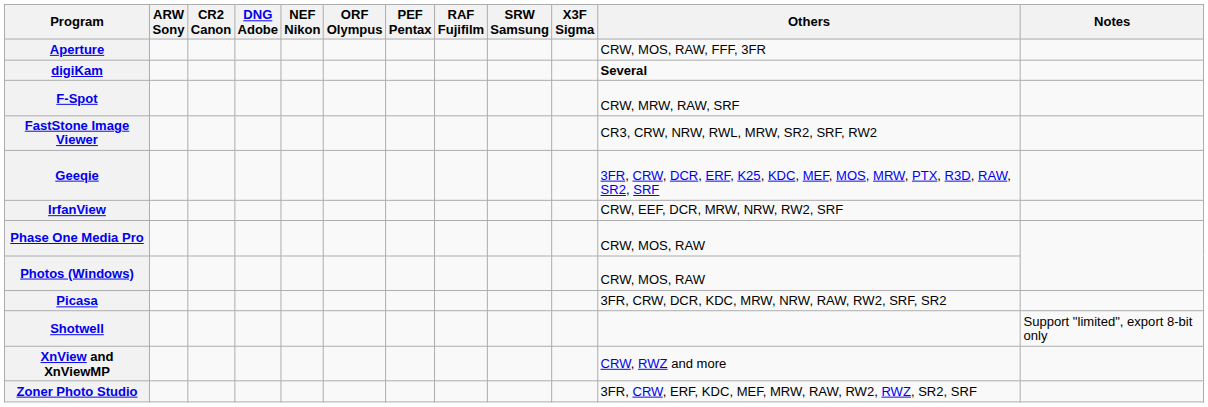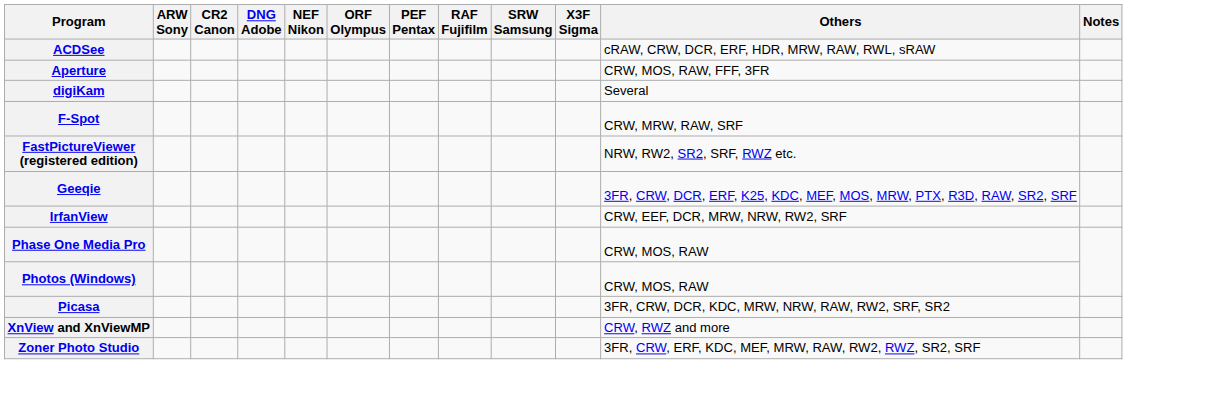 <table class="wikitable sortable sticky-header" style="font-size: 85%; width: auto;">
 <tr>
 <th>Program</th>
 <th>ARW<br><span>Sony</span></th>
 <th>CR2<br><span>Canon</span></th>
 <th><a href='#'>DNG</a><br><span>Adobe</span></th>
 <th>NEF<br><span>Nikon</span></th>
 <th>ORF<br><span>Olympus</span></th>
 <th>PEF<br><span>Pentax</span></th>
 <th>RAF<br><span>Fujifilm</span></th>
 <th>SRW<br><span>Samsung</span></th>
 <th>X3F<br><span>Sigma</span></th>
 <th>Others</th>
 <th>Notes</th>
+</tr>
+<tr>
+<th scope="row"><a href='#'>ACDSee</a></th>
+<td></td>
+<td></td>
+<td></td>
+<td></td>
+<td></td>
+<td></td>
+<td></td>
+<td></td>
+<td></td>
+<td>cRAW, CRW, DCR, ERF, HDR, MRW, RAW, RWL, sRAW</td>
+<td></td>
 </tr>
 <tr>
 <th scope="row"><a href='#'>Aperture</a></th>
 <td></td>
 <td></td>
 <td></td>
 <td></td>
 <td></td>
 <td></td>
 <td></td>
 <td></td>
 <td></td>
 <td>CRW, MOS, RAW, FFF, 3FR</td>
 <td></td>
 </tr>
 <tr>
 <th scope="row"><a href='#'>digiKam</a></th>
 <td></td>
 <td></td>
 <td></td>
 <td></td>
 <td></td>
 <td></td>
 <td></td>
 <td></td>
 <td></td>
-<td><strong>Several</strong></td>
+<td>Several</td>
 <td></td>
 </tr>
 <tr>
 <th scope="row"><a href='#'>F-Spot</a></th>
 <td></td>
 <td></td>
 <td></td>
 <td></td>
 <td></td>
 <td></td>
 <td></td>
 <td></td>
 <td></td>
 <td><br>CRW, MRW, RAW, SRF</td>
 </tr>
 <tr>
-<th scope="row"><a href='#'>FastStone Image Viewer</a></th>
+<th scope="row"><a href='#'>FastPictureViewer</a><br>(registered edition)</th>
 <td></td>
 <td></td>
 <td></td>
 <td></td>
 <td></td>
 <td></td>
 <td></td>
 <td></td>
 <td></td>
-<td>CR3, CRW, NRW, RWL, MRW, SR2, SRF, RW2</td>
+<td>NRW, RW2, <a href='#'>SR2</a>, SRF, <a href='#'>RWZ</a> etc.</td>
 <td></td>
 </tr>
 <tr>
 <th scope="row"><a href='#'>Geeqie</a></th>
 <td></td>
 <td></td>
 <td></td>
 <td></td>
 <td></td>
 <td></td>
 <td></td>
 <td></td>
 <td></td>
 <td><br><a href='#'>3FR</a>, <a href='#'>CRW</a>, <a href='#'>DCR</a>, <a href='#'>ERF</a>, <a href='#'>K25</a>, <a href='#'>KDC</a>, <a href='#'>MEF</a>, <a href='#'>MOS</a>, <a href='#'>MRW</a>, <a href='#'>PTX</a>, <a href='#'>R3D</a>, <a href='#'>RAW</a>, <a href='#'>SR2</a>, <a href='#'>SRF</a></td>
 </tr>
 <tr>
 <th scope="row"><a href='#'>IrfanView</a></th>
 <td></td>
 <td></td>
 <td></td>
 <td></td>
 <td></td>
 <td></td>
 <td></td>
 <td></td>
 <td></td>
 <td>CRW, EEF, DCR, MRW, NRW, RW2, SRF</td>
 <td></td>
 </tr>
 <tr>
 <th scope="row"><a href='#'>Phase One Media Pro</a></th>
 <td></td>
 <td></td>
 <td></td>
 <td></td>
 <td></td>
 <td></td>
 <td></td>
 <td></td>
 <td></td>
 <td><br>CRW, MOS, RAW</td>
 </tr>
 <tr>
 <th><a href='#'>Photos (Windows)</a></th>
 <td></td>
 <td></td>
 <td></td>
 <td></td>
 <td></td>
 <td></td>
 <td></td>
 <td></td>
 <td></td>
 <td><br>CRW, MOS, RAW</td>
 </tr>
 <tr>
 <th scope="row"><a href='#'>Picasa</a></th>
 <td></td>
 <td></td>
 <td></td>
 <td></td>
 <td></td>
 <td></td>
 <td></td>
 <td></td>
 <td></td>
 <td>3FR, CRW, DCR, KDC, MRW, NRW, RAW, RW2, SRF, SR2</td>
 <td></td>
 </tr>
 <tr>
-<th scope="row"><a href='#'>Shotwell</a></th>
-<td></td>
-<td></td>
-<td></td>
-<td></td>
-<td></td>
-<td></td>
-<td></td>
-<td></td>
-<td></td>
-<td></td>
-<td>Support "limited", export 8-bit only </td>
-</tr>
-<tr>
 <th scope="row"><a href='#'>XnView</a> and XnViewMP</th>
 <td></td>
 <td></td>
 <td></td>
 <td></td>
 <td></td>
 <td></td>
 <td></td>
 <td></td>
 <td></td>
 <td><a href='#'>CRW</a>, <a href='#'>RWZ</a> and more</td>
 <td></td>
 </tr>
 <tr>
 <th scope="row"><a href='#'>Zoner Photo Studio</a></th>
 <td></td>
 <td></td>
 <td></td>
 <td></td>
 <td></td>
 <td></td>
 <td></td>
 <td></td>
 <td></td>
 <td>3FR, <a href='#'>CRW</a>, ERF, KDC, MEF, MRW, RAW, RW2, <a href='#'>RWZ</a>, SR2, SRF</td>
 <td></td>
 </tr>
 </table>
